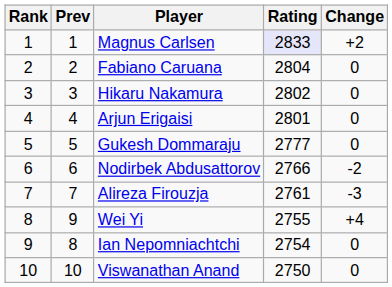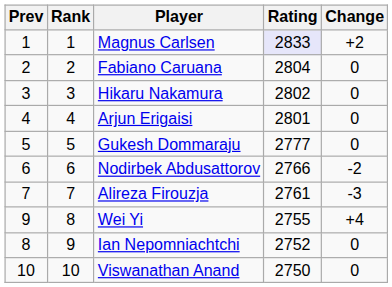 <table class="wikitable" style="text-align:center; font-size:85%; margin-left: 1em; float: right;">
 <tr>
+<th>Prev</th>
 <th>Rank</th>
-<th>Prev</th>
 <th>Player</th>
 <th>Rating</th>
 <th>Change</th>
 </tr>
 <tr>
 <td>1</td>
 <td>1</td>
 <td align="left"> <a href='#'>Magnus Carlsen</a></td>
 <td style="background: lavender;">2833</td>
 <td>+2</td>
 </tr>
 <tr>
 <td>2</td>
 <td>2</td>
 <td align="left"> <a href='#'>Fabiano Caruana</a></td>
 <td>2804</td>
 <td>0</td>
 </tr>
 <tr>
 <td>3</td>
 <td>3</td>
 <td align="left"> <a href='#'>Hikaru Nakamura</a></td>
 <td>2802</td>
 <td>0</td>
 </tr>
 <tr>
 <td>4</td>
 <td>4</td>
 <td align="left"> <a href='#'>Arjun Erigaisi</a></td>
 <td>2801</td>
 <td>0</td>
 </tr>
 <tr>
 <td>5</td>
 <td>5</td>
 <td align="left"> <a href='#'>Gukesh Dommaraju</a></td>
 <td>2777</td>
 <td>0</td>
 </tr>
 <tr>
 <td>6</td>
 <td>6</td>
 <td align="left"> <a href='#'>Nodirbek Abdusattorov</a></td>
 <td>2766</td>
 <td>-2</td>
 </tr>
 <tr>
 <td>7</td>
 <td>7</td>
 <td align="left"> <a href='#'>Alireza Firouzja</a></td>
 <td>2761</td>
 <td>-3</td>
 </tr>
 <tr>
+<td>9</td>
 <td>8</td>
-<td>9</td>
 <td align="left"> <a href='#'>Wei Yi</a></td>
 <td>2755</td>
 <td>+4</td>
 </tr>
 <tr>
+<td>8</td>
 <td>9</td>
-<td>8</td>
 <td align="left"> <a href='#'>Ian Nepomniachtchi</a></td>
-<td>2754</td>
+<td>2752</td>
 <td>0</td>
 </tr>
 <tr>
 <td>10</td>
 <td>10</td>
 <td align="left"> <a href='#'>Viswanathan Anand</a></td>
 <td>2750</td>
 <td>0</td>
 </tr>
 </table>
